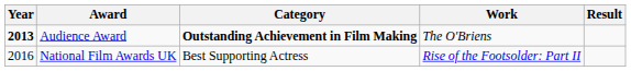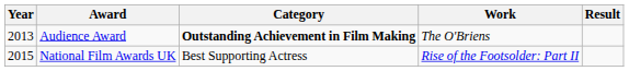 <table class="wikitable sortable">
 <tr>
 <th>Year</th>
 <th>Award</th>
 <th>Category</th>
 <th>Work</th>
 <th>Result</th>
 </tr>
 <tr>
-<td><strong>2013</strong></td>
+<td>2013</td>
 <td><a href='#'>Audience Award</a></td>
 <td><strong>Outstanding Achievement in Film Making</strong></td>
 <td><em>The O'Briens</em></td>
 <td></td>
 </tr>
 <tr>
-<td>2016</td>
+<td>2015</td>
 <td><a href='#'>National Film Awards UK</a></td>
 <td>Best Supporting Actress</td>
 <td><em><a href='#'>Rise of the Footsolder: Part II</a></em></td>
 <td></td>
 </tr>
 </table>
